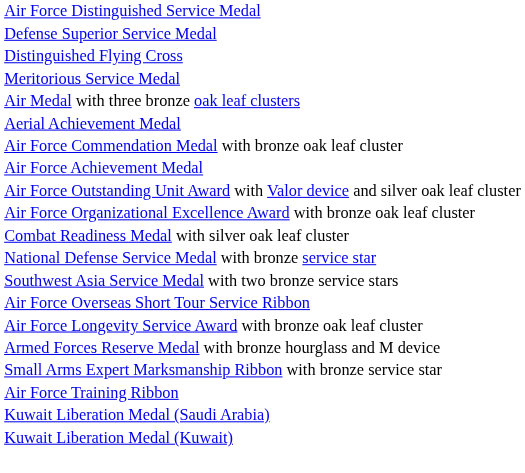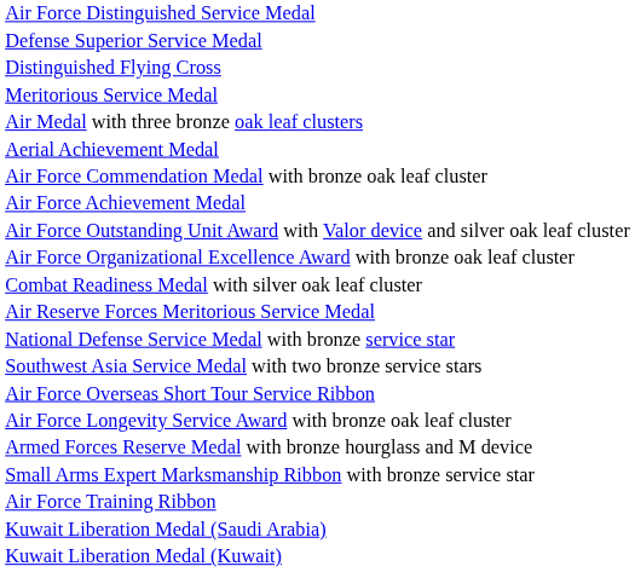 <table>
 <tr>
 <td></td>
 <td><a href='#'>Air Force Distinguished Service Medal</a></td>
 </tr>
 <tr>
 <td></td>
 <td><a href='#'>Defense Superior Service Medal</a></td>
 </tr>
 <tr>
 <td></td>
 <td><a href='#'>Distinguished Flying Cross</a></td>
 </tr>
 <tr>
 <td></td>
 <td><a href='#'>Meritorious Service Medal</a></td>
 </tr>
 <tr>
 <td></td>
 <td><a href='#'>Air Medal</a> with three bronze <a href='#'>oak leaf clusters</a></td>
 </tr>
 <tr>
 <td></td>
 <td><a href='#'>Aerial Achievement Medal</a></td>
 </tr>
 <tr>
 <td></td>
 <td><a href='#'>Air Force Commendation Medal</a> with bronze oak leaf cluster</td>
 </tr>
 <tr>
 <td></td>
 <td><a href='#'>Air Force Achievement Medal</a></td>
 </tr>
 <tr>
 <td></td>
 <td><a href='#'>Air Force Outstanding Unit Award</a> with <a href='#'>Valor device</a> and silver oak leaf cluster</td>
 </tr>
 <tr>
 <td></td>
 <td><a href='#'>Air Force Organizational Excellence Award</a> with bronze oak leaf cluster</td>
 </tr>
 <tr>
 <td></td>
 <td><a href='#'>Combat Readiness Medal</a> with silver oak leaf cluster</td>
 </tr>
 <tr>
 <td></td>
+<td><a href='#'>Air Reserve Forces Meritorious Service Medal</a></td>
+</tr>
+<tr>
+<td></td>
 <td><a href='#'>National Defense Service Medal</a> with bronze <a href='#'>service star</a></td>
 </tr>
 <tr>
 <td></td>
 <td><a href='#'>Southwest Asia Service Medal</a> with two bronze service stars</td>
 </tr>
 <tr>
 <td></td>
 <td><a href='#'>Air Force Overseas Short Tour Service Ribbon</a></td>
 </tr>
 <tr>
 <td></td>
 <td><a href='#'>Air Force Longevity Service Award</a> with bronze oak leaf cluster</td>
 </tr>
 <tr>
 <td></td>
 <td><a href='#'>Armed Forces Reserve Medal</a> with bronze hourglass and M device</td>
 </tr>
 <tr>
 <td></td>
 <td><a href='#'>Small Arms Expert Marksmanship Ribbon</a> with bronze service star</td>
 </tr>
 <tr>
 <td></td>
 <td><a href='#'>Air Force Training Ribbon</a></td>
 </tr>
 <tr>
 <td></td>
 <td><a href='#'>Kuwait Liberation Medal (Saudi Arabia)</a></td>
 </tr>
 <tr>
 <td></td>
 <td><a href='#'>Kuwait Liberation Medal (Kuwait)</a></td>
 </tr>
 <tr>
 </tr>
 </table>
